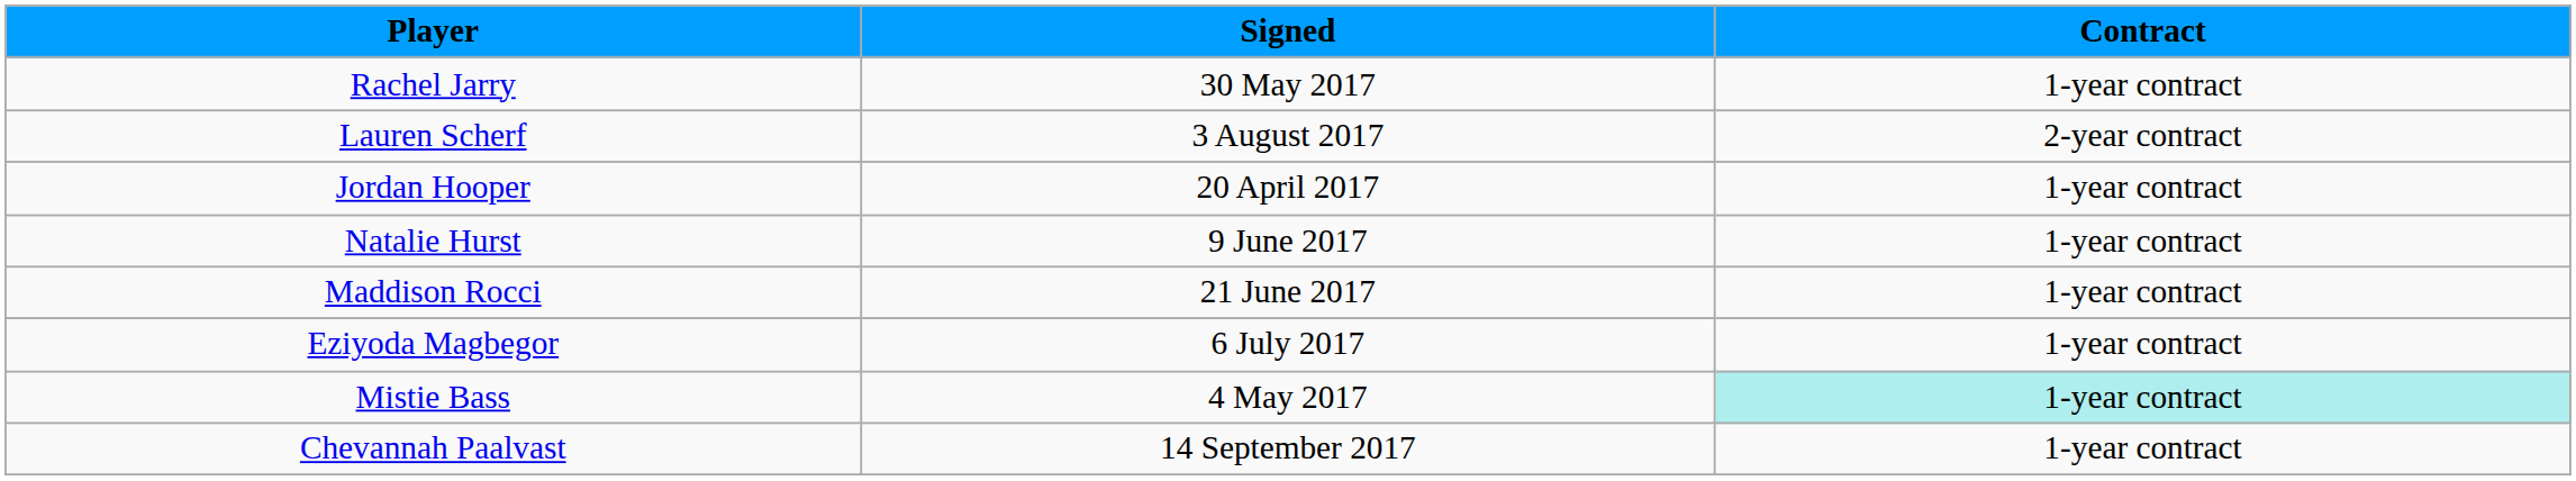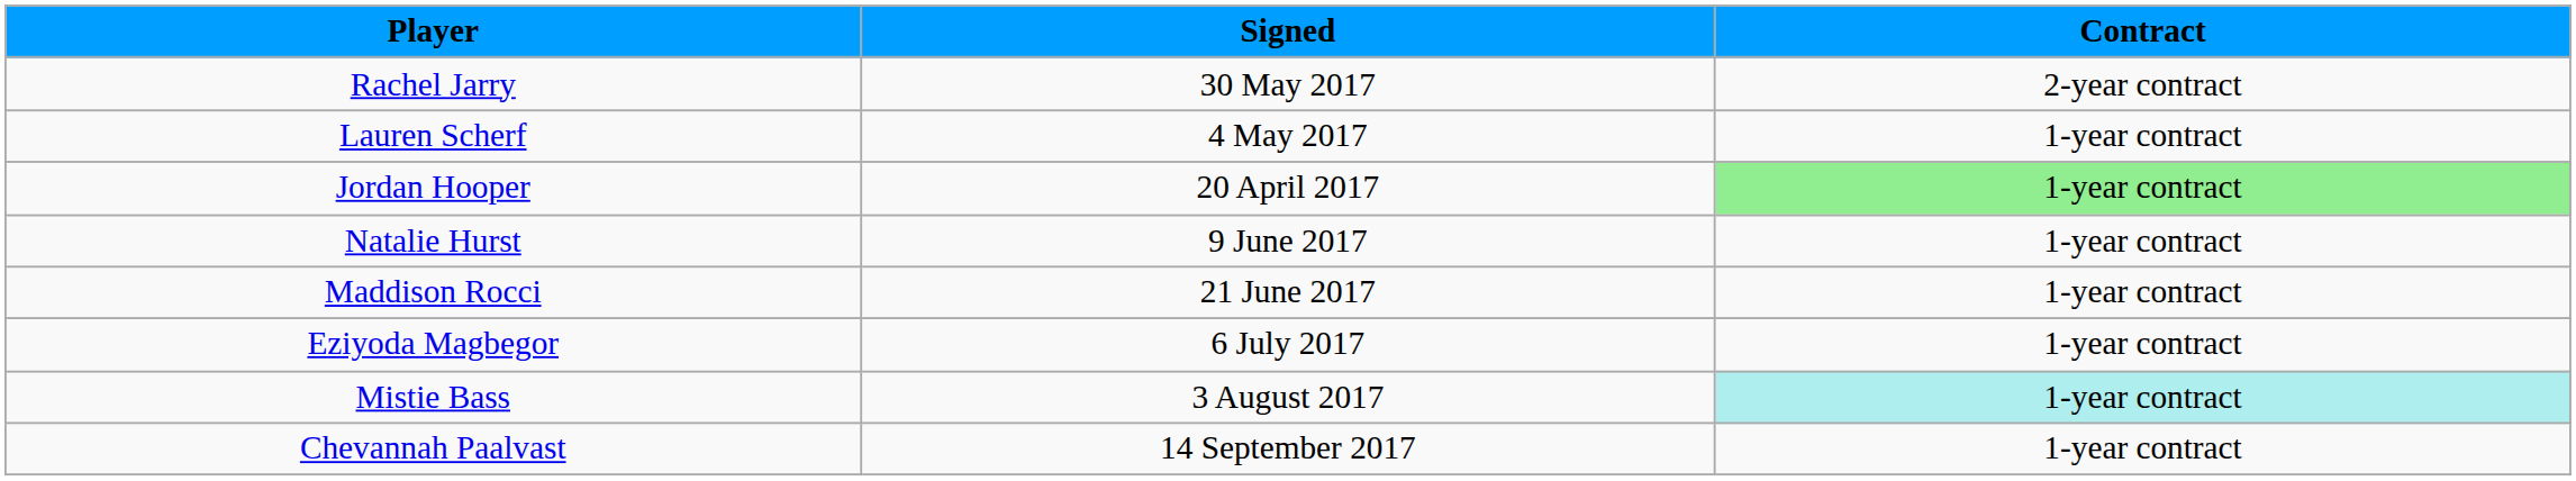 <table class="wikitable sortable sortable">
 <tr>
 <th style="background: #009FFF" width="10%"><span>Player</span></th>
 <th style="background: #009FFF" width="10%"><span>Signed</span></th>
 <th style="background: #009FFF" width="10%"><span>Contract</span></th>
 </tr>
 <tr style="text-align: center">
 <td><a href='#'>Rachel Jarry</a></td>
 <td>30 May 2017</td>
-<td>1-year contract</td>
+<td>2-year contract</td>
 </tr>
 <tr style="text-align: center">
 <td><a href='#'>Lauren Scherf</a></td>
-<td>3 August 2017</td>
-<td>2-year contract</td>
+<td>4 May 2017</td>
+<td>1-year contract</td>
 </tr>
 <tr style="text-align: center">
 <td><a href='#'>Jordan Hooper</a></td>
 <td>20 April 2017</td>
-<td>1-year contract</td>
+<td style="background: lightgreen;">1-year contract</td>
 </tr>
 <tr style="text-align: center">
 <td><a href='#'>Natalie Hurst</a></td>
 <td>9 June 2017</td>
 <td>1-year contract</td>
 </tr>
 <tr style="text-align: center">
 <td><a href='#'>Maddison Rocci</a></td>
 <td>21 June 2017</td>
 <td>1-year contract</td>
 </tr>
 <tr style="text-align: center">
 <td><a href='#'>Eziyoda Magbegor</a></td>
 <td>6 July 2017</td>
 <td>1-year contract</td>
 </tr>
 <tr style="text-align: center">
 <td><a href='#'>Mistie Bass</a></td>
-<td>4 May 2017</td>
+<td>3 August 2017</td>
 <td style="background: paleturquoise;">1-year contract</td>
 </tr>
 <tr style="text-align: center">
 <td><a href='#'>Chevannah Paalvast</a></td>
 <td>14 September 2017</td>
 <td>1-year contract</td>
 </tr>
 </table>
